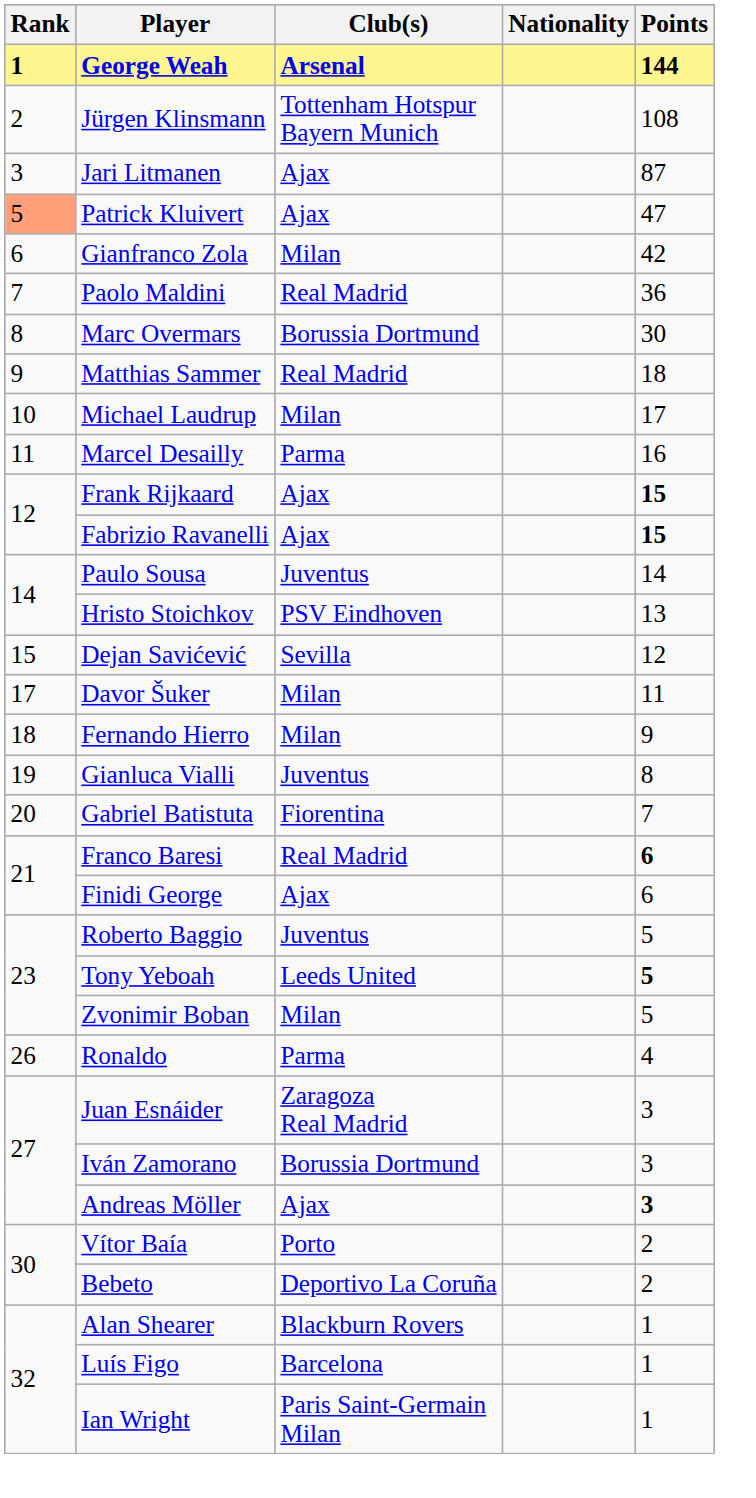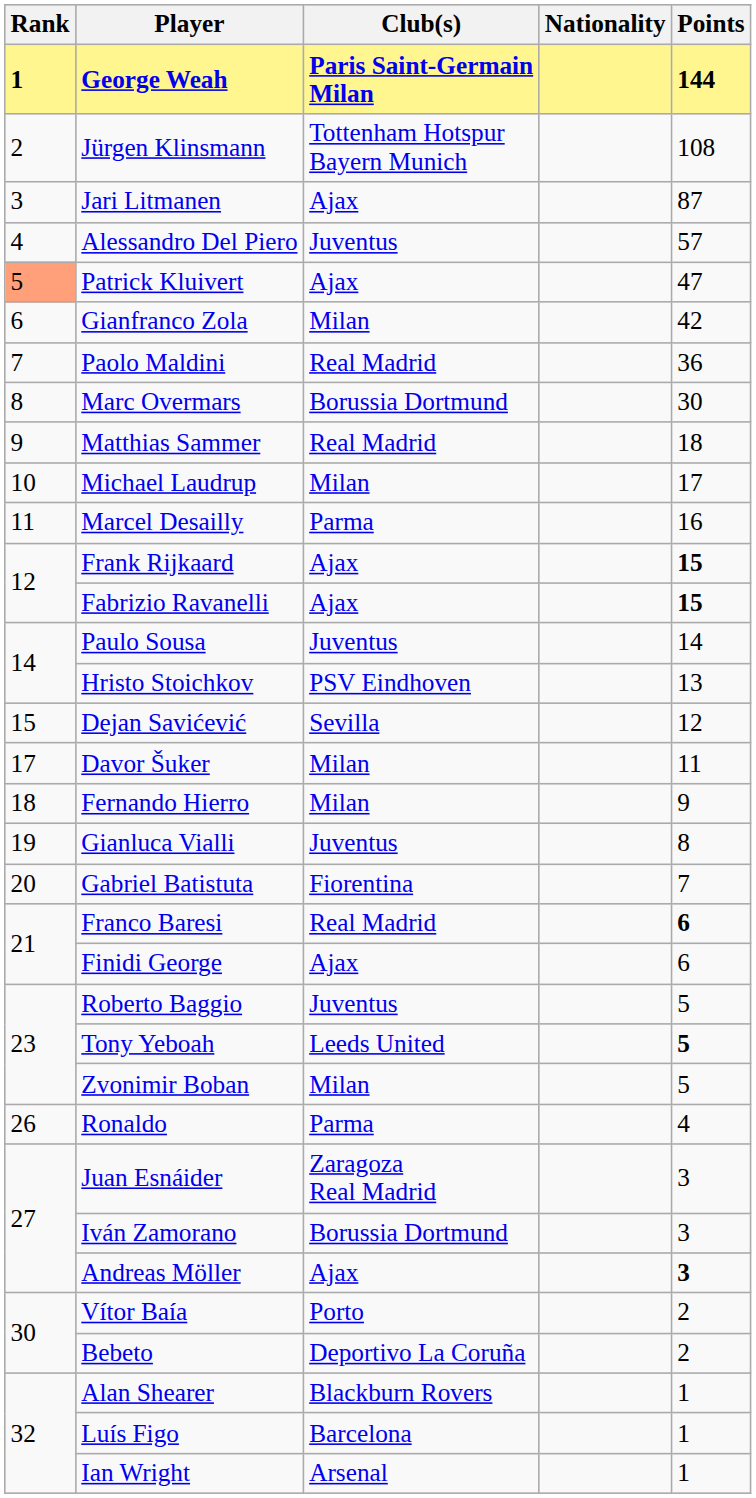 <table class="wikitable">
 <tr>
 <th>Rank</th>
 <th>Player</th>
 <th>Club(s)</th>
 <th>Nationality</th>
 <th>Points</th>
 </tr>
 <tr style="background-color: #FFF68F; font-weight: bold;">
 <td>1</td>
 <td><a href='#'>George Weah</a></td>
-<td align="left"> <a href='#'>Arsenal</a></td>
+<td align="left"> <a href='#'>Paris Saint-Germain</a><br> <a href='#'>Milan</a></td>
 <td></td>
 <td>144</td>
 </tr>
 <tr>
 <td>2</td>
 <td><a href='#'>Jürgen Klinsmann</a></td>
 <td align="left"> <a href='#'>Tottenham Hotspur</a><br> <a href='#'>Bayern Munich</a><br></td>
 <td></td>
 <td>108</td>
 </tr>
 <tr>
 <td>3</td>
 <td><a href='#'>Jari Litmanen</a></td>
 <td align="left"> <a href='#'>Ajax</a></td>
 <td></td>
 <td>87</td>
+</tr>
+<tr>
+<td>4</td>
+<td><a href='#'>Alessandro Del Piero</a></td>
+<td align="left"> <a href='#'>Juventus</a></td>
+<td></td>
+<td>57</td>
 </tr>
 <tr>
 <td style="background: lightsalmon;">5</td>
 <td><a href='#'>Patrick Kluivert</a></td>
 <td align="left"> <a href='#'>Ajax</a></td>
 <td></td>
 <td>47</td>
 </tr>
 <tr>
 <td>6</td>
 <td><a href='#'>Gianfranco Zola</a></td>
 <td align="left"> <a href='#'>Milan</a></td>
 <td></td>
 <td>42</td>
 </tr>
 <tr>
 <td>7</td>
 <td><a href='#'>Paolo Maldini</a></td>
 <td align="left"> <a href='#'>Real Madrid</a></td>
 <td></td>
 <td>36</td>
 </tr>
 <tr>
 <td>8</td>
 <td><a href='#'>Marc Overmars</a></td>
 <td align="left"> <a href='#'>Borussia Dortmund</a></td>
 <td></td>
 <td>30</td>
 </tr>
 <tr>
 <td>9</td>
 <td><a href='#'>Matthias Sammer</a></td>
 <td align="left"> <a href='#'>Real Madrid</a></td>
 <td></td>
 <td>18</td>
 </tr>
 <tr>
 <td>10</td>
 <td><a href='#'>Michael Laudrup</a></td>
 <td align="left"> <a href='#'>Milan</a></td>
 <td></td>
 <td>17</td>
 </tr>
 <tr>
 <td>11</td>
 <td><a href='#'>Marcel Desailly</a></td>
 <td align="left"> <a href='#'>Parma</a></td>
 <td></td>
 <td>16</td>
 </tr>
 <tr>
 <td rowspan="2">12</td>
 <td><a href='#'>Frank Rijkaard</a></td>
 <td align="left"> <a href='#'>Ajax</a></td>
 <td></td>
 <td><strong>15</strong></td>
 </tr>
 <tr>
 <td><a href='#'>Fabrizio Ravanelli</a></td>
 <td align="left"> <a href='#'>Ajax</a></td>
 <td></td>
 <td><strong>15</strong></td>
 </tr>
 <tr>
 <td rowspan="2">14</td>
 <td><a href='#'>Paulo Sousa</a></td>
 <td align="left"> <a href='#'>Juventus</a></td>
 <td></td>
 <td>14</td>
 </tr>
 <tr>
 <td><a href='#'>Hristo Stoichkov</a></td>
 <td align="left"> <a href='#'>PSV Eindhoven</a></td>
 <td></td>
 <td>13</td>
 </tr>
 <tr>
 <td>15</td>
 <td><a href='#'>Dejan Savićević</a></td>
 <td align="left"> <a href='#'>Sevilla</a></td>
 <td></td>
 <td>12</td>
 </tr>
 <tr>
 <td>17</td>
 <td><a href='#'>Davor Šuker</a></td>
 <td align="left"> <a href='#'>Milan</a></td>
 <td></td>
 <td>11</td>
 </tr>
 <tr>
 <td>18</td>
 <td><a href='#'>Fernando Hierro</a></td>
 <td align="left"> <a href='#'>Milan</a></td>
 <td></td>
 <td>9</td>
 </tr>
 <tr>
 <td>19</td>
 <td><a href='#'>Gianluca Vialli</a></td>
 <td align="left"> <a href='#'>Juventus</a></td>
 <td></td>
 <td>8</td>
 </tr>
 <tr>
 <td>20</td>
 <td><a href='#'>Gabriel Batistuta</a></td>
 <td align="left"> <a href='#'>Fiorentina</a></td>
 <td></td>
 <td>7</td>
 </tr>
 <tr>
 <td rowspan="2">21</td>
 <td><a href='#'>Franco Baresi</a></td>
 <td align="left"> <a href='#'>Real Madrid</a></td>
 <td></td>
 <td><strong>6</strong></td>
 </tr>
 <tr>
 <td><a href='#'>Finidi George</a></td>
 <td align="left"> <a href='#'>Ajax</a></td>
 <td></td>
 <td>6</td>
 </tr>
 <tr>
 <td rowspan="3">23</td>
 <td><a href='#'>Roberto Baggio</a></td>
 <td align="left"> <a href='#'>Juventus</a></td>
 <td></td>
 <td>5</td>
 </tr>
 <tr>
 <td><a href='#'>Tony Yeboah</a></td>
 <td align="left"> <a href='#'>Leeds United</a></td>
 <td></td>
 <td><strong>5</strong></td>
 </tr>
 <tr>
 <td><a href='#'>Zvonimir Boban</a></td>
 <td align="left"> <a href='#'>Milan</a></td>
 <td></td>
 <td>5</td>
 </tr>
 <tr>
 <td>26</td>
 <td><a href='#'>Ronaldo</a></td>
 <td align="left"> <a href='#'>Parma</a></td>
 <td></td>
 <td>4</td>
 </tr>
 <tr>
 <td rowspan="3">27</td>
 <td><a href='#'>Juan Esnáider</a></td>
 <td align="left"> <a href='#'>Zaragoza</a><br> <a href='#'>Real Madrid</a></td>
 <td></td>
 <td>3</td>
 </tr>
 <tr>
 <td><a href='#'>Iván Zamorano</a></td>
 <td align="left"> <a href='#'>Borussia Dortmund</a></td>
 <td></td>
 <td>3</td>
 </tr>
 <tr>
 <td><a href='#'>Andreas Möller</a></td>
 <td align="left"> <a href='#'>Ajax</a></td>
 <td></td>
 <td><strong>3</strong></td>
 </tr>
 <tr>
 <td rowspan="2">30</td>
 <td><a href='#'>Vítor Baía</a></td>
 <td align="left"> <a href='#'>Porto</a></td>
 <td></td>
 <td>2</td>
 </tr>
 <tr>
 <td><a href='#'>Bebeto</a></td>
 <td align="left"> <a href='#'>Deportivo La Coruña</a></td>
 <td></td>
 <td>2</td>
 </tr>
 <tr>
 <td rowspan="3">32</td>
 <td><a href='#'>Alan Shearer</a></td>
 <td align="left"> <a href='#'>Blackburn Rovers</a></td>
 <td></td>
 <td>1</td>
 </tr>
 <tr>
 <td><a href='#'>Luís Figo</a></td>
 <td align="left"> <a href='#'>Barcelona</a></td>
 <td></td>
 <td>1</td>
 </tr>
 <tr>
 <td><a href='#'>Ian Wright</a></td>
-<td align="left"> <a href='#'>Paris Saint-Germain</a><br> <a href='#'>Milan</a></td>
+<td align="left"> <a href='#'>Arsenal</a></td>
 <td></td>
 <td>1</td>
 </tr>
 </table>
